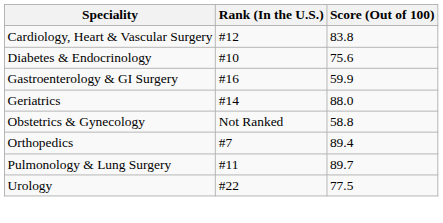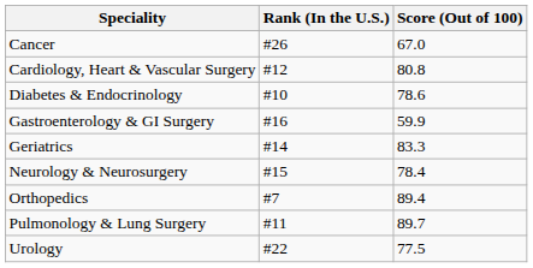 <table class="wikitable">
 <tr>
 <th>Speciality</th>
 <th>Rank (In the U.S.)</th>
 <th>Score (Out of 100)</th>
 </tr>
 <tr>
+<td>Cancer</td>
+<td>#26</td>
+<td>67.0</td>
+</tr>
+<tr>
 <td>Cardiology, Heart & Vascular Surgery</td>
 <td>#12</td>
-<td>83.8</td>
+<td>80.8</td>
 </tr>
 <tr>
 <td>Diabetes & Endocrinology</td>
 <td>#10</td>
-<td>75.6</td>
+<td>78.6</td>
 </tr>
 <tr>
 <td>Gastroenterology & GI Surgery</td>
 <td>#16</td>
 <td>59.9</td>
 </tr>
 <tr>
 <td>Geriatrics</td>
 <td>#14</td>
-<td>88.0</td>
+<td>83.3</td>
 </tr>
 <tr>
-<td>Obstetrics & Gynecology</td>
-<td>Not Ranked</td>
-<td>58.8</td>
+<td>Neurology & Neurosurgery</td>
+<td>#15</td>
+<td>78.4</td>
 </tr>
 <tr>
 <td>Orthopedics</td>
 <td>#7</td>
 <td>89.4</td>
 </tr>
 <tr>
 <td>Pulmonology & Lung Surgery</td>
 <td>#11</td>
 <td>89.7</td>
 </tr>
 <tr>
 <td>Urology</td>
 <td>#22</td>
 <td>77.5</td>
 </tr>
 </table>
